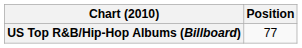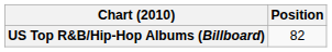 <table class="wikitable plainrowheaders" style="text-align:center;">
 <tr>
 <th>Chart (2010)</th>
 <th>Position</th>
 </tr>
 <tr>
 <th scope="row">US Top R&B/Hip-Hop Albums (<em>Billboard</em>)</th>
-<td>77</td>
+<td>82</td>
 </tr>
 </table>
